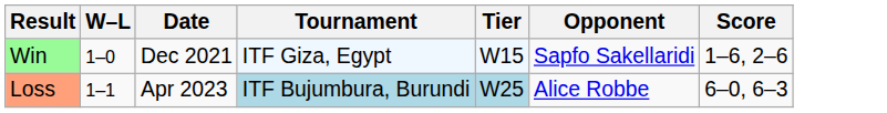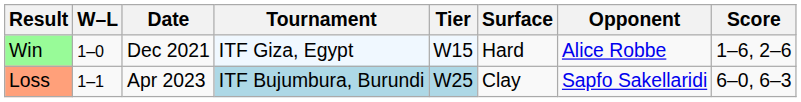 <table class="sortable wikitable">
 <tr>
 <th>Result</th>
 <th class="unsortable">W–L</th>
 <th>Date</th>
 <th>Tournament</th>
 <th>Tier</th>
+<th>Surface</th>
 <th>Opponent</th>
 <th class="unsortable">Score</th>
 </tr>
 <tr>
 <td style="background:#98fb98;">Win</td>
 <td><small>1–0</small></td>
 <td>Dec 2021</td>
 <td style="background:#f0f8ff;">ITF Giza, Egypt</td>
 <td style="background:#f0f8ff;">W15</td>
-<td> <a href='#'>Sapfo Sakellaridi</a></td>
+<td>Hard</td>
+<td> <a href='#'>Alice Robbe</a></td>
 <td>1–6, 2–6</td>
 </tr>
 <tr>
 <td style="background:#ffa07a;">Loss</td>
 <td><small>1–1</small></td>
 <td>Apr 2023</td>
 <td style="background:lightblue;">ITF Bujumbura, Burundi</td>
 <td style="background:lightblue;">W25</td>
-<td> <a href='#'>Alice Robbe</a></td>
+<td>Clay</td>
+<td> <a href='#'>Sapfo Sakellaridi</a></td>
 <td>6–0, 6–3</td>
 </tr>
 </table>
